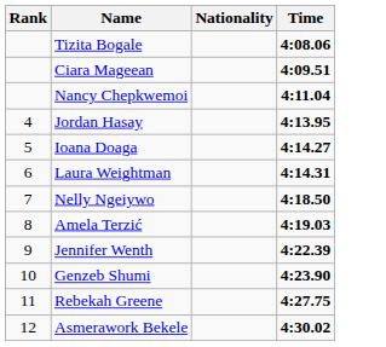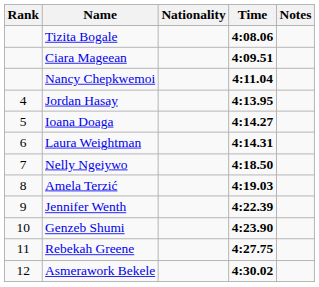 <table class="wikitable sortable" style="text-align:center">
 <tr>
 <th>Rank</th>
 <th>Name</th>
 <th>Nationality</th>
 <th>Time</th>
+<th>Notes</th>
 </tr>
 <tr>
 <td></td>
 <td align=left><a href='#'>Tizita Bogale</a></td>
 <td align=left></td>
 <td><strong>4:08.06</strong></td>
+<td></td>
 </tr>
 <tr>
 <td></td>
 <td align=left><a href='#'>Ciara Mageean</a></td>
 <td align=left></td>
 <td><strong>4:09.51</strong></td>
+<td></td>
 </tr>
 <tr>
 <td></td>
 <td align=left><a href='#'>Nancy Chepkwemoi</a></td>
 <td align=left></td>
 <td><strong>4:11.04</strong></td>
+<td></td>
 </tr>
 <tr>
 <td>4</td>
 <td align=left><a href='#'>Jordan Hasay</a></td>
 <td align=left></td>
 <td><strong>4:13.95</strong></td>
+<td></td>
 </tr>
 <tr>
 <td>5</td>
 <td align=left><a href='#'>Ioana Doaga</a></td>
 <td align=left></td>
 <td><strong>4:14.27</strong></td>
+<td></td>
 </tr>
 <tr>
 <td>6</td>
 <td align=left><a href='#'>Laura Weightman</a></td>
 <td align=left></td>
 <td><strong>4:14.31</strong></td>
+<td></td>
 </tr>
 <tr>
 <td>7</td>
 <td align=left><a href='#'>Nelly Ngeiywo</a></td>
 <td align=left></td>
 <td><strong>4:18.50</strong></td>
+<td></td>
 </tr>
 <tr>
 <td>8</td>
 <td align=left><a href='#'>Amela Terzić</a></td>
 <td align=left></td>
 <td><strong>4:19.03</strong></td>
+<td></td>
 </tr>
 <tr>
 <td>9</td>
 <td align=left><a href='#'>Jennifer Wenth</a></td>
 <td align=left></td>
 <td><strong>4:22.39</strong></td>
+<td></td>
 </tr>
 <tr>
 <td>10</td>
 <td align=left><a href='#'>Genzeb Shumi</a></td>
 <td align=left></td>
 <td><strong>4:23.90</strong></td>
+<td></td>
 </tr>
 <tr>
 <td>11</td>
 <td align=left><a href='#'>Rebekah Greene</a></td>
 <td align=left></td>
 <td><strong>4:27.75</strong></td>
+<td></td>
 </tr>
 <tr>
 <td>12</td>
 <td align=left><a href='#'>Asmerawork Bekele</a></td>
 <td align=left></td>
 <td><strong>4:30.02</strong></td>
+<td></td>
 </tr>
 </table>
